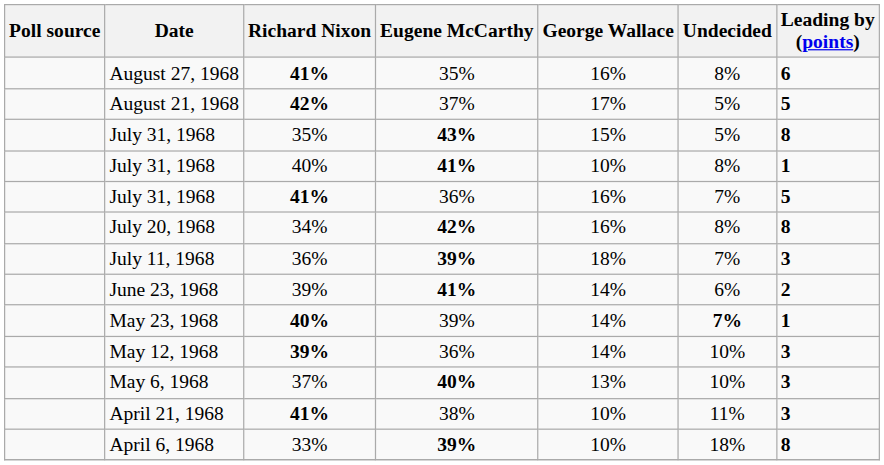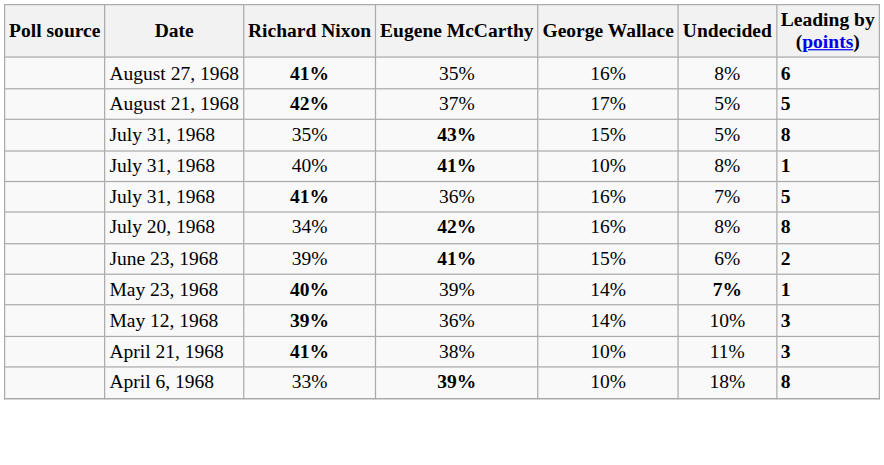 <table class="wikitable sortable">
 <tr>
 <th>Poll source</th>
 <th>Date</th>
 <th>Richard Nixon<br><small></small></th>
 <th>Eugene McCarthy<br><small></small></th>
 <th>George Wallace<br><small></small></th>
 <th>Undecided</th>
 <th>Leading by<br>(<a href='#'>points</a>)</th>
 </tr>
 <tr>
 <td> </td>
 <td>August 27, 1968</td>
 <td align="center" ><strong>41%</strong></td>
 <td align="center">35%</td>
 <td align="center">16%</td>
 <td align="center">8%</td>
 <td><strong>6</strong></td>
 </tr>
 <tr>
 <td></td>
 <td>August 21, 1968</td>
 <td align="center" ><strong>42%</strong></td>
 <td align="center">37%</td>
 <td align="center">17%</td>
 <td align="center">5%</td>
 <td><strong>5</strong></td>
 </tr>
 <tr>
 <td> </td>
 <td>July 31, 1968</td>
 <td align="center">35%</td>
 <td align="center" ><strong>43%</strong></td>
 <td align="center">15%</td>
 <td align="center">5%</td>
 <td><strong>8</strong></td>
 </tr>
 <tr>
 <td> </td>
 <td>July 31, 1968</td>
 <td align="center">40%</td>
 <td align="center" ><strong>41%</strong></td>
 <td align="center">10%</td>
 <td align="center">8%</td>
 <td><strong>1</strong></td>
 </tr>
 <tr>
 <td></td>
 <td>July 31, 1968</td>
 <td align="center" ><strong>41%</strong></td>
 <td align="center">36%</td>
 <td align="center">16%</td>
 <td align="center">7%</td>
 <td><strong>5</strong></td>
 </tr>
 <tr>
 <td></td>
 <td>July 20, 1968</td>
 <td align="center">34%</td>
 <td align="center" ><strong>42%</strong></td>
 <td align="center">16%</td>
 <td align="center">8%</td>
 <td><strong>8</strong></td>
 </tr>
 <tr>
 <td></td>
-<td>July 11, 1968</td>
-<td align="center">36%</td>
-<td align="center" ><strong>39%</strong></td>
-<td align="center">18%</td>
-<td align="center">7%</td>
-<td><strong>3</strong></td>
-</tr>
-<tr>
-<td></td>
 <td>June 23, 1968</td>
 <td align="center">39%</td>
 <td align="center" ><strong>41%</strong></td>
-<td align="center">14%</td>
+<td align="center">15%</td>
 <td align="center">6%</td>
 <td><strong>2</strong></td>
 </tr>
 <tr>
 <td></td>
 <td>May 23, 1968</td>
 <td align="center" ><strong>40%</strong></td>
 <td align="center">39%</td>
 <td align="center">14%</td>
 <td align="center"><strong>7%</strong></td>
 <td><strong>1</strong></td>
 </tr>
 <tr>
 <td></td>
 <td>May 12, 1968</td>
 <td align="center" ><strong>39%</strong></td>
 <td align="center">36%</td>
 <td align="center">14%</td>
-<td align="center">10%</td>
-<td><strong>3</strong></td>
-</tr>
-<tr>
-<td></td>
-<td>May 6, 1968</td>
-<td align="center">37%</td>
-<td align="center" ><strong>40%</strong></td>
-<td align="center">13%</td>
 <td align="center">10%</td>
 <td><strong>3</strong></td>
 </tr>
 <tr>
 <td></td>
 <td>April 21, 1968</td>
 <td align="center" ><strong>41%</strong></td>
 <td align="center">38%</td>
 <td align="center">10%</td>
 <td align="center">11%</td>
 <td><strong>3</strong></td>
 </tr>
 <tr>
 <td></td>
 <td>April 6, 1968</td>
 <td align="center">33%</td>
 <td align="center" ><strong>39%</strong></td>
 <td align="center">10%</td>
 <td align="center">18%</td>
 <td><strong>8</strong></td>
 </tr>
 <tr>
 </tr>
 </table>
